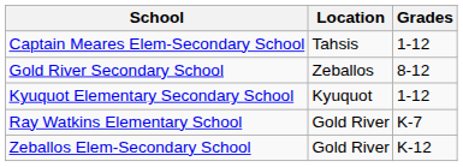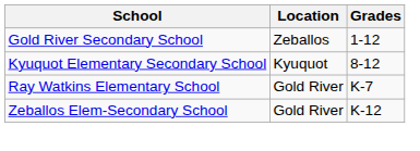 <table class="wikitable">
 <tr>
 <th>School</th>
 <th>Location</th>
 <th>Grades</th>
 </tr>
 <tr>
-<td><a href='#'>Captain Meares Elem-Secondary School</a></td>
-<td>Tahsis</td>
-<td>1-12</td>
-</tr>
-<tr>
 <td><a href='#'>Gold River Secondary School</a></td>
 <td>Zeballos</td>
-<td>8-12</td>
+<td>1-12</td>
 </tr>
 <tr>
 <td><a href='#'>Kyuquot Elementary Secondary School</a></td>
 <td>Kyuquot</td>
-<td>1-12</td>
+<td>8-12</td>
 </tr>
 <tr>
 <td><a href='#'>Ray Watkins Elementary School</a></td>
 <td>Gold River</td>
 <td>K-7</td>
 </tr>
 <tr>
 <td><a href='#'>Zeballos Elem-Secondary School</a></td>
 <td>Gold River</td>
 <td>K-12</td>
 </tr>
 </table>
